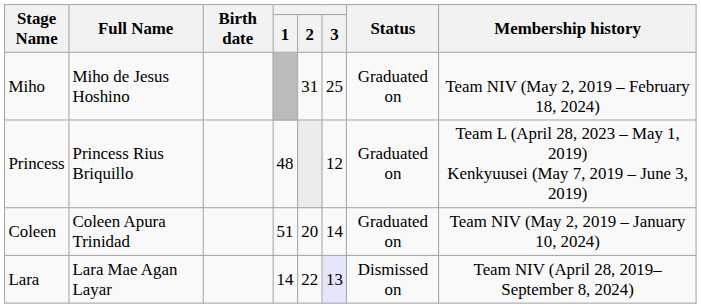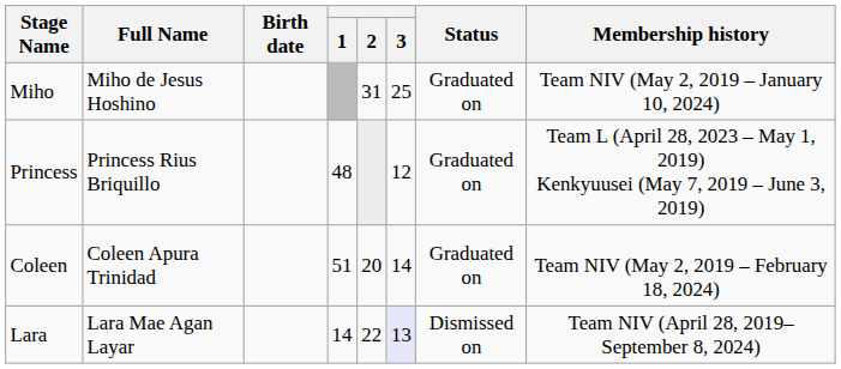 <table class="wikitable sortable" style="font-size:95%;" width="100%">
 <tr>
 <th rowspan="2">Stage<br>Name</th>
 <th rowspan="2">Full Name</th>
 <th rowspan="2">Birth date</th>
 <th colspan="3"></th>
 <th rowspan="2">Status</th>
 <th rowspan="2">Membership history</th>
 </tr>
 <tr>
 <th>1</th>
 <th>2</th>
 <th>3</th>
 </tr>
 <tr>
 <td>Miho</td>
 <td>Miho de Jesus Hoshino</td>
 <td style="text-align:left;"></td>
 <td style="background:#bbb;"> </td>
 <td style="text-align:center;">31</td>
 <td style="text-align:center;">25</td>
 <td style="text-align:center;">Graduated on<br></td>
-<td style="text-align:center;"><br>Team NIV (May 2, 2019 – February 18, 2024)<br></td>
+<td style="text-align:center;">Team NIV (May 2, 2019 – January 10, 2024)</td>
 </tr>
 <tr>
 <td>Princess</td>
 <td>Princess Rius Briquillo</td>
 <td style="text-align:left;"></td>
 <td style="text-align:center;">48</td>
 <td style="background:#ececec; text-align:center; color:gray;"></td>
 <td style="text-align:center;">12</td>
 <td style="text-align:center;">Graduated on<br></td>
 <td style="text-align:center;">Team L (April 28, 2023 – May 1, 2019)<br>Kenkyuusei (May 7, 2019 – June 3, 2019)<br></td>
 </tr>
 <tr>
 <td>Coleen</td>
 <td>Coleen Apura Trinidad</td>
 <td style="text-align:left;"></td>
 <td style="text-align:center;">51</td>
 <td style="text-align:center;">20</td>
 <td style="text-align:center;">14</td>
 <td style="text-align:center;">Graduated on<br></td>
-<td style="text-align:center;">Team NIV (May 2, 2019 – January 10, 2024)</td>
+<td style="text-align:center;"><br>Team NIV (May 2, 2019 – February 18, 2024)<br></td>
 </tr>
 <tr>
 <td>Lara</td>
 <td>Lara Mae Agan Layar</td>
 <td style="text-align:left;"></td>
 <td style="text-align:center;">14</td>
 <td style="text-align:center;">22</td>
 <td style="background: lavender; text-align:center;">13</td>
 <td style="text-align:center;">Dismissed on<br></td>
 <td style="text-align:center;">Team NIV (April 28, 2019– September 8, 2024)</td>
 </tr>
 </table>
